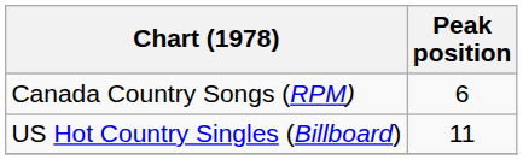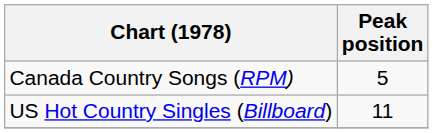 <table class="wikitable">
 <tr>
 <th>Chart (1978)</th>
 <th>Peak<br>position</th>
 </tr>
 <tr>
 <td>Canada Country Songs (<em><a href='#'>RPM</a>)</em></td>
-<td align="center">6</td>
+<td align="center">5</td>
 </tr>
 <tr>
 <td>US <a href='#'>Hot Country Singles</a> (<em><a href='#'>Billboard</a></em>)</td>
 <td align="center">11</td>
 </tr>
 <tr>
 </tr>
 </table>
